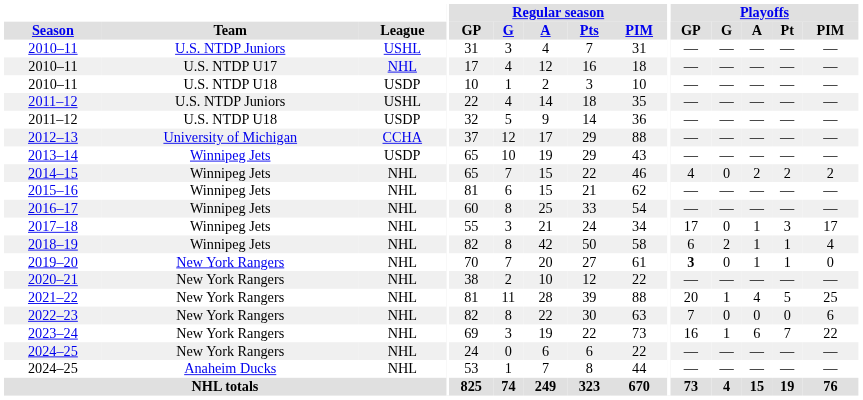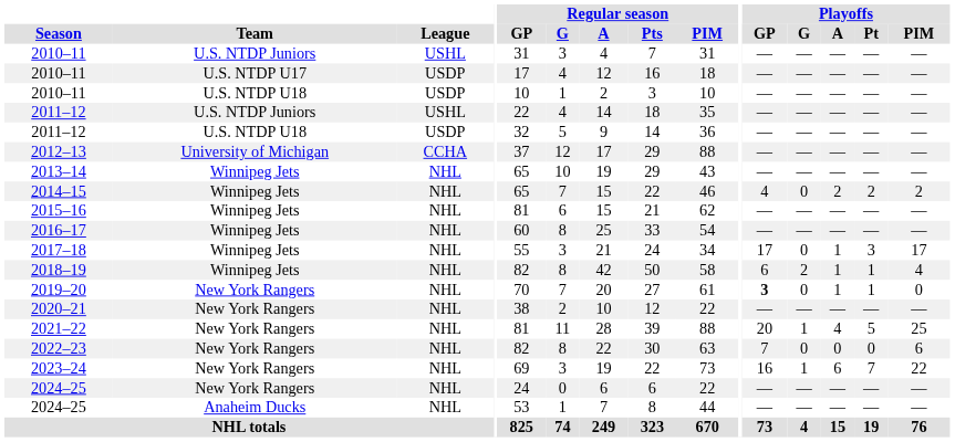 <table border="0" cellpadding="1" cellspacing="0" style="text-align:center; width:60em">
 <tr bgcolor="#e0e0e0">
 <th colspan="3" bgcolor="#ffffff"></th>
 <th rowspan="99" bgcolor="#ffffff"></th>
 <th colspan="5"><a href='#'>Regular season</a></th>
 <th rowspan="99" bgcolor="#ffffff"></th>
 <th colspan="5"><a href='#'>Playoffs</a></th>
 </tr>
 <tr bgcolor="#e0e0e0">
 <th><a href='#'>Season</a></th>
 <th>Team</th>
 <th>League</th>
 <th>GP</th>
 <th><a href='#'>G</a></th>
 <th><a href='#'>A</a></th>
 <th><a href='#'>Pts</a></th>
 <th><a href='#'>PIM</a></th>
 <th>GP</th>
 <th>G</th>
 <th>A</th>
 <th>Pt</th>
 <th>PIM</th>
 </tr>
 <tr>
 <td><a href='#'>2010–11</a></td>
 <td><a href='#'>U.S. NTDP Juniors</a></td>
 <td><a href='#'>USHL</a></td>
 <td>31</td>
 <td>3</td>
 <td>4</td>
 <td>7</td>
 <td>31</td>
 <td>—</td>
 <td>—</td>
 <td>—</td>
 <td>—</td>
 <td>—</td>
 </tr>
 <tr style="background:#f0f0f0;">
 <td>2010–11</td>
 <td>U.S. NTDP U17</td>
-<td><a href='#'>NHL</a></td>
+<td>USDP</td>
 <td>17</td>
 <td>4</td>
 <td>12</td>
 <td>16</td>
 <td>18</td>
 <td>—</td>
 <td>—</td>
 <td>—</td>
 <td>—</td>
 <td>—</td>
 </tr>
 <tr>
 <td>2010–11</td>
 <td>U.S. NTDP U18</td>
 <td>USDP</td>
 <td>10</td>
 <td>1</td>
 <td>2</td>
 <td>3</td>
 <td>10</td>
 <td>—</td>
 <td>—</td>
 <td>—</td>
 <td>—</td>
 <td>—</td>
 </tr>
 <tr style="background:#f0f0f0;">
 <td><a href='#'>2011–12</a></td>
 <td>U.S. NTDP Juniors</td>
 <td>USHL</td>
 <td>22</td>
 <td>4</td>
 <td>14</td>
 <td>18</td>
 <td>35</td>
 <td>—</td>
 <td>—</td>
 <td>—</td>
 <td>—</td>
 <td>—</td>
 </tr>
 <tr>
 <td>2011–12</td>
 <td>U.S. NTDP U18</td>
 <td>USDP</td>
 <td>32</td>
 <td>5</td>
 <td>9</td>
 <td>14</td>
 <td>36</td>
 <td>—</td>
 <td>—</td>
 <td>—</td>
 <td>—</td>
 <td>—</td>
 </tr>
 <tr style="background:#f0f0f0;">
 <td><a href='#'>2012–13</a></td>
 <td><a href='#'>University of Michigan</a></td>
 <td><a href='#'>CCHA</a></td>
 <td>37</td>
 <td>12</td>
 <td>17</td>
 <td>29</td>
 <td>88</td>
 <td>—</td>
 <td>—</td>
 <td>—</td>
 <td>—</td>
 <td>—</td>
 </tr>
 <tr>
 <td><a href='#'>2013–14</a></td>
 <td><a href='#'>Winnipeg Jets</a></td>
-<td>USDP</td>
+<td><a href='#'>NHL</a></td>
 <td>65</td>
 <td>10</td>
 <td>19</td>
 <td>29</td>
 <td>43</td>
 <td>—</td>
 <td>—</td>
 <td>—</td>
 <td>—</td>
 <td>—</td>
 </tr>
 <tr style="background:#f0f0f0;">
 <td><a href='#'>2014–15</a></td>
 <td>Winnipeg Jets</td>
 <td>NHL</td>
 <td>65</td>
 <td>7</td>
 <td>15</td>
 <td>22</td>
 <td>46</td>
 <td>4</td>
 <td>0</td>
 <td>2</td>
 <td>2</td>
 <td>2</td>
 </tr>
 <tr>
 <td><a href='#'>2015–16</a></td>
 <td>Winnipeg Jets</td>
 <td>NHL</td>
 <td>81</td>
 <td>6</td>
 <td>15</td>
 <td>21</td>
 <td>62</td>
 <td>—</td>
 <td>—</td>
 <td>—</td>
 <td>—</td>
 <td>—</td>
 </tr>
 <tr style="background:#f0f0f0;">
 <td><a href='#'>2016–17</a></td>
 <td>Winnipeg Jets</td>
 <td>NHL</td>
 <td>60</td>
 <td>8</td>
 <td>25</td>
 <td>33</td>
 <td>54</td>
 <td>—</td>
 <td>—</td>
 <td>—</td>
 <td>—</td>
 <td>—</td>
 </tr>
 <tr>
 <td><a href='#'>2017–18</a></td>
 <td>Winnipeg Jets</td>
 <td>NHL</td>
 <td>55</td>
 <td>3</td>
 <td>21</td>
 <td>24</td>
 <td>34</td>
 <td>17</td>
 <td>0</td>
 <td>1</td>
 <td>3</td>
 <td>17</td>
 </tr>
 <tr style="background:#f0f0f0;">
 <td><a href='#'>2018–19</a></td>
 <td>Winnipeg Jets</td>
 <td>NHL</td>
 <td>82</td>
 <td>8</td>
 <td>42</td>
 <td>50</td>
 <td>58</td>
 <td>6</td>
 <td>2</td>
 <td>1</td>
 <td>1</td>
 <td>4</td>
 </tr>
 <tr>
 <td><a href='#'>2019–20</a></td>
 <td><a href='#'>New York Rangers</a></td>
 <td>NHL</td>
 <td>70</td>
 <td>7</td>
 <td>20</td>
 <td>27</td>
 <td>61</td>
 <td><strong>3</strong></td>
 <td>0</td>
 <td>1</td>
 <td>1</td>
 <td>0</td>
 </tr>
 <tr style="background:#f0f0f0;">
 <td><a href='#'>2020–21</a></td>
 <td>New York Rangers</td>
 <td>NHL</td>
 <td>38</td>
 <td>2</td>
 <td>10</td>
 <td>12</td>
 <td>22</td>
 <td>—</td>
 <td>—</td>
 <td>—</td>
 <td>—</td>
 <td>—</td>
 </tr>
 <tr>
 <td><a href='#'>2021–22</a></td>
 <td>New York Rangers</td>
 <td>NHL</td>
 <td>81</td>
 <td>11</td>
 <td>28</td>
 <td>39</td>
 <td>88</td>
 <td>20</td>
 <td>1</td>
 <td>4</td>
 <td>5</td>
 <td>25</td>
 </tr>
 <tr style="background:#f0f0f0;">
 <td><a href='#'>2022–23</a></td>
 <td>New York Rangers</td>
 <td>NHL</td>
 <td>82</td>
 <td>8</td>
 <td>22</td>
 <td>30</td>
 <td>63</td>
 <td>7</td>
 <td>0</td>
 <td>0</td>
 <td>0</td>
 <td>6</td>
 </tr>
 <tr>
 <td><a href='#'>2023–24</a></td>
 <td>New York Rangers</td>
 <td>NHL</td>
 <td>69</td>
 <td>3</td>
 <td>19</td>
 <td>22</td>
 <td>73</td>
 <td>16</td>
 <td>1</td>
 <td>6</td>
 <td>7</td>
 <td>22</td>
 </tr>
 <tr style="background:#f0f0f0;">
 <td><a href='#'>2024–25</a></td>
 <td>New York Rangers</td>
 <td>NHL</td>
 <td>24</td>
 <td>0</td>
 <td>6</td>
 <td>6</td>
 <td>22</td>
 <td>—</td>
 <td>—</td>
 <td>—</td>
 <td>—</td>
 <td>—</td>
 </tr>
 <tr>
 <td>2024–25</td>
 <td><a href='#'>Anaheim Ducks</a></td>
 <td>NHL</td>
 <td>53</td>
 <td>1</td>
 <td>7</td>
 <td>8</td>
 <td>44</td>
 <td>—</td>
 <td>—</td>
 <td>—</td>
 <td>—</td>
 <td>—</td>
 </tr>
 <tr bgcolor="#e0e0e0">
 <th colspan="3">NHL totals</th>
 <th>825</th>
 <th>74</th>
 <th>249</th>
 <th>323</th>
 <th>670</th>
 <th>73</th>
 <th>4</th>
 <th>15</th>
 <th>19</th>
 <th>76</th>
 </tr>
 </table>
